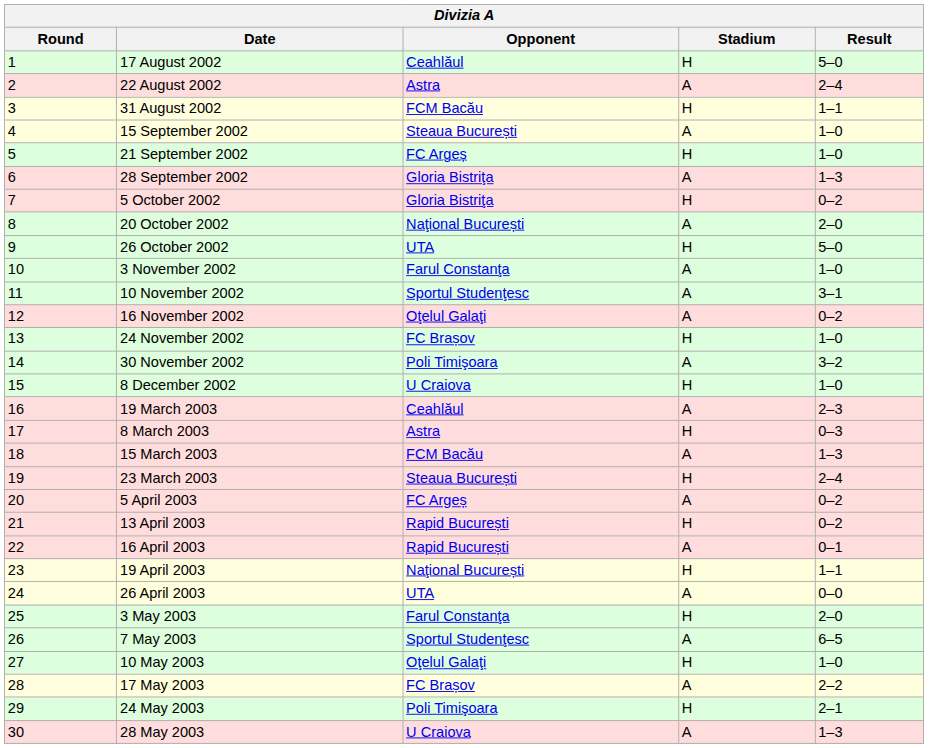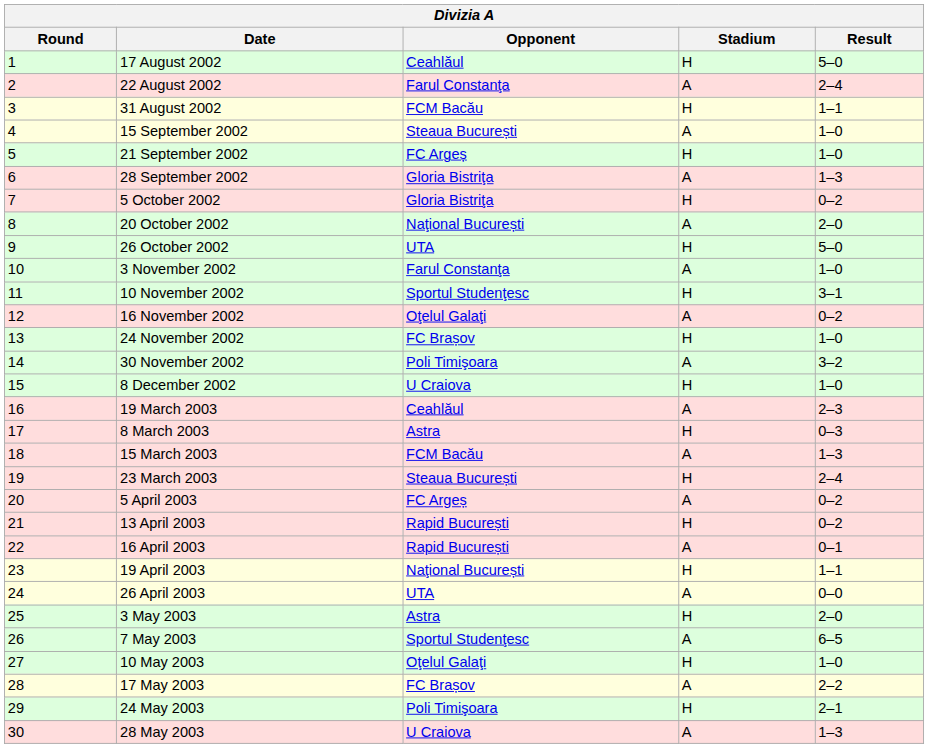 <table class="wikitable" style="width:80%;">
 <tr>
 <th colspan="5" style="text-align:center;"><em>Divizia A</em></th>
 </tr>
 <tr>
 <th>Round</th>
 <th>Date</th>
 <th>Opponent</th>
 <th>Stadium</th>
 <th>Result</th>
 </tr>
 <tr style="background:#dfd;">
 <td>1</td>
 <td>17 August 2002</td>
 <td><a href='#'>Ceahlăul</a></td>
 <td>H</td>
 <td>5–0</td>
 </tr>
 <tr style="background:#fdd;">
 <td>2</td>
 <td>22 August 2002</td>
-<td><a href='#'>Astra</a></td>
+<td><a href='#'>Farul Constanţa</a></td>
 <td>A</td>
 <td>2–4</td>
 </tr>
 <tr style="background:#ffd;">
 <td>3</td>
 <td>31 August 2002</td>
 <td><a href='#'>FCM Bacău</a></td>
 <td>H</td>
 <td>1–1</td>
 </tr>
 <tr style="background:#ffd;">
 <td>4</td>
 <td>15 September 2002</td>
 <td><a href='#'>Steaua București</a></td>
 <td>A</td>
 <td>1–0</td>
 </tr>
 <tr style="background:#dfd;">
 <td>5</td>
 <td>21 September 2002</td>
 <td><a href='#'>FC Argeș</a></td>
 <td>H</td>
 <td>1–0</td>
 </tr>
 <tr style="background:#fdd;">
 <td>6</td>
 <td>28 September 2002</td>
 <td><a href='#'>Gloria Bistriţa</a></td>
 <td>A</td>
 <td>1–3</td>
 </tr>
 <tr style="background:#fdd;">
 <td>7</td>
 <td>5 October 2002</td>
 <td><a href='#'>Gloria Bistriţa</a></td>
 <td>H</td>
 <td>0–2</td>
 </tr>
 <tr style="background:#dfd;">
 <td>8</td>
 <td>20 October 2002</td>
 <td><a href='#'>Naţional București</a></td>
 <td>A</td>
 <td>2–0</td>
 </tr>
 <tr style="background:#dfd;">
 <td>9</td>
 <td>26 October 2002</td>
 <td><a href='#'>UTA</a></td>
 <td>H</td>
 <td>5–0</td>
 </tr>
 <tr style="background:#dfd;">
 <td>10</td>
 <td>3 November 2002</td>
 <td><a href='#'>Farul Constanţa</a></td>
 <td>A</td>
 <td>1–0</td>
 </tr>
 <tr style="background:#dfd;">
 <td>11</td>
 <td>10 November 2002</td>
 <td><a href='#'>Sportul Studenţesc</a></td>
-<td>A</td>
+<td>H</td>
 <td>3–1</td>
 </tr>
 <tr style="background:#fdd;">
 <td>12</td>
 <td>16 November 2002</td>
 <td><a href='#'>Oţelul Galaţi</a></td>
 <td>A</td>
 <td>0–2</td>
 </tr>
 <tr style="background:#dfd;">
 <td>13</td>
 <td>24 November 2002</td>
 <td><a href='#'>FC Brașov</a></td>
 <td>H</td>
 <td>1–0</td>
 </tr>
 <tr style="background:#dfd;">
 <td>14</td>
 <td>30 November 2002</td>
 <td><a href='#'>Poli Timişoara</a></td>
 <td>A</td>
 <td>3–2</td>
 </tr>
 <tr style="background:#dfd;">
 <td>15</td>
 <td>8 December 2002</td>
 <td><a href='#'>U Craiova</a></td>
 <td>H</td>
 <td>1–0</td>
 </tr>
 <tr style="background:#fdd;">
 <td>16</td>
 <td>19 March 2003</td>
 <td><a href='#'>Ceahlăul</a></td>
 <td>A</td>
 <td>2–3</td>
 </tr>
 <tr style="background:#fdd;">
 <td>17</td>
 <td>8 March 2003</td>
 <td><a href='#'>Astra</a></td>
 <td>H</td>
 <td>0–3</td>
 </tr>
 <tr style="background:#fdd;">
 <td>18</td>
 <td>15 March 2003</td>
 <td><a href='#'>FCM Bacău</a></td>
 <td>A</td>
 <td>1–3</td>
 </tr>
 <tr style="background:#fdd;">
 <td>19</td>
 <td>23 March 2003</td>
 <td><a href='#'>Steaua București</a></td>
 <td>H</td>
 <td>2–4</td>
 </tr>
 <tr style="background:#fdd;">
 <td>20</td>
 <td>5 April 2003</td>
 <td><a href='#'>FC Argeș</a></td>
 <td>A</td>
 <td>0–2</td>
 </tr>
 <tr style="background:#fdd;">
 <td>21</td>
 <td>13 April 2003</td>
 <td><a href='#'>Rapid București</a></td>
 <td>H</td>
 <td>0–2</td>
 </tr>
 <tr style="background:#fdd;">
 <td>22</td>
 <td>16 April 2003</td>
 <td><a href='#'>Rapid București</a></td>
 <td>A</td>
 <td>0–1</td>
 </tr>
 <tr style="background:#ffd;">
 <td>23</td>
 <td>19 April 2003</td>
 <td><a href='#'>Naţional București</a></td>
 <td>H</td>
 <td>1–1</td>
 </tr>
 <tr style="background:#ffd;">
 <td>24</td>
 <td>26 April 2003</td>
 <td><a href='#'>UTA</a></td>
 <td>A</td>
 <td>0–0</td>
 </tr>
 <tr style="background:#dfd;">
 <td>25</td>
 <td>3 May 2003</td>
-<td><a href='#'>Farul Constanţa</a></td>
+<td><a href='#'>Astra</a></td>
 <td>H</td>
 <td>2–0</td>
 </tr>
 <tr style="background:#dfd;">
 <td>26</td>
 <td>7 May 2003</td>
 <td><a href='#'>Sportul Studenţesc</a></td>
 <td>A</td>
 <td>6–5</td>
 </tr>
 <tr style="background:#dfd;">
 <td>27</td>
 <td>10 May 2003</td>
 <td><a href='#'>Oţelul Galaţi</a></td>
 <td>H</td>
 <td>1–0</td>
 </tr>
 <tr style="background:#ffd;">
 <td>28</td>
 <td>17 May 2003</td>
 <td><a href='#'>FC Brașov</a></td>
 <td>A</td>
 <td>2–2</td>
 </tr>
 <tr style="background:#dfd;">
 <td>29</td>
 <td>24 May 2003</td>
 <td><a href='#'>Poli Timişoara</a></td>
 <td>H</td>
 <td>2–1</td>
 </tr>
 <tr style="background:#fdd;">
 <td>30</td>
 <td>28 May 2003</td>
 <td><a href='#'>U Craiova</a></td>
 <td>A</td>
 <td>1–3</td>
 </tr>
 </table>
